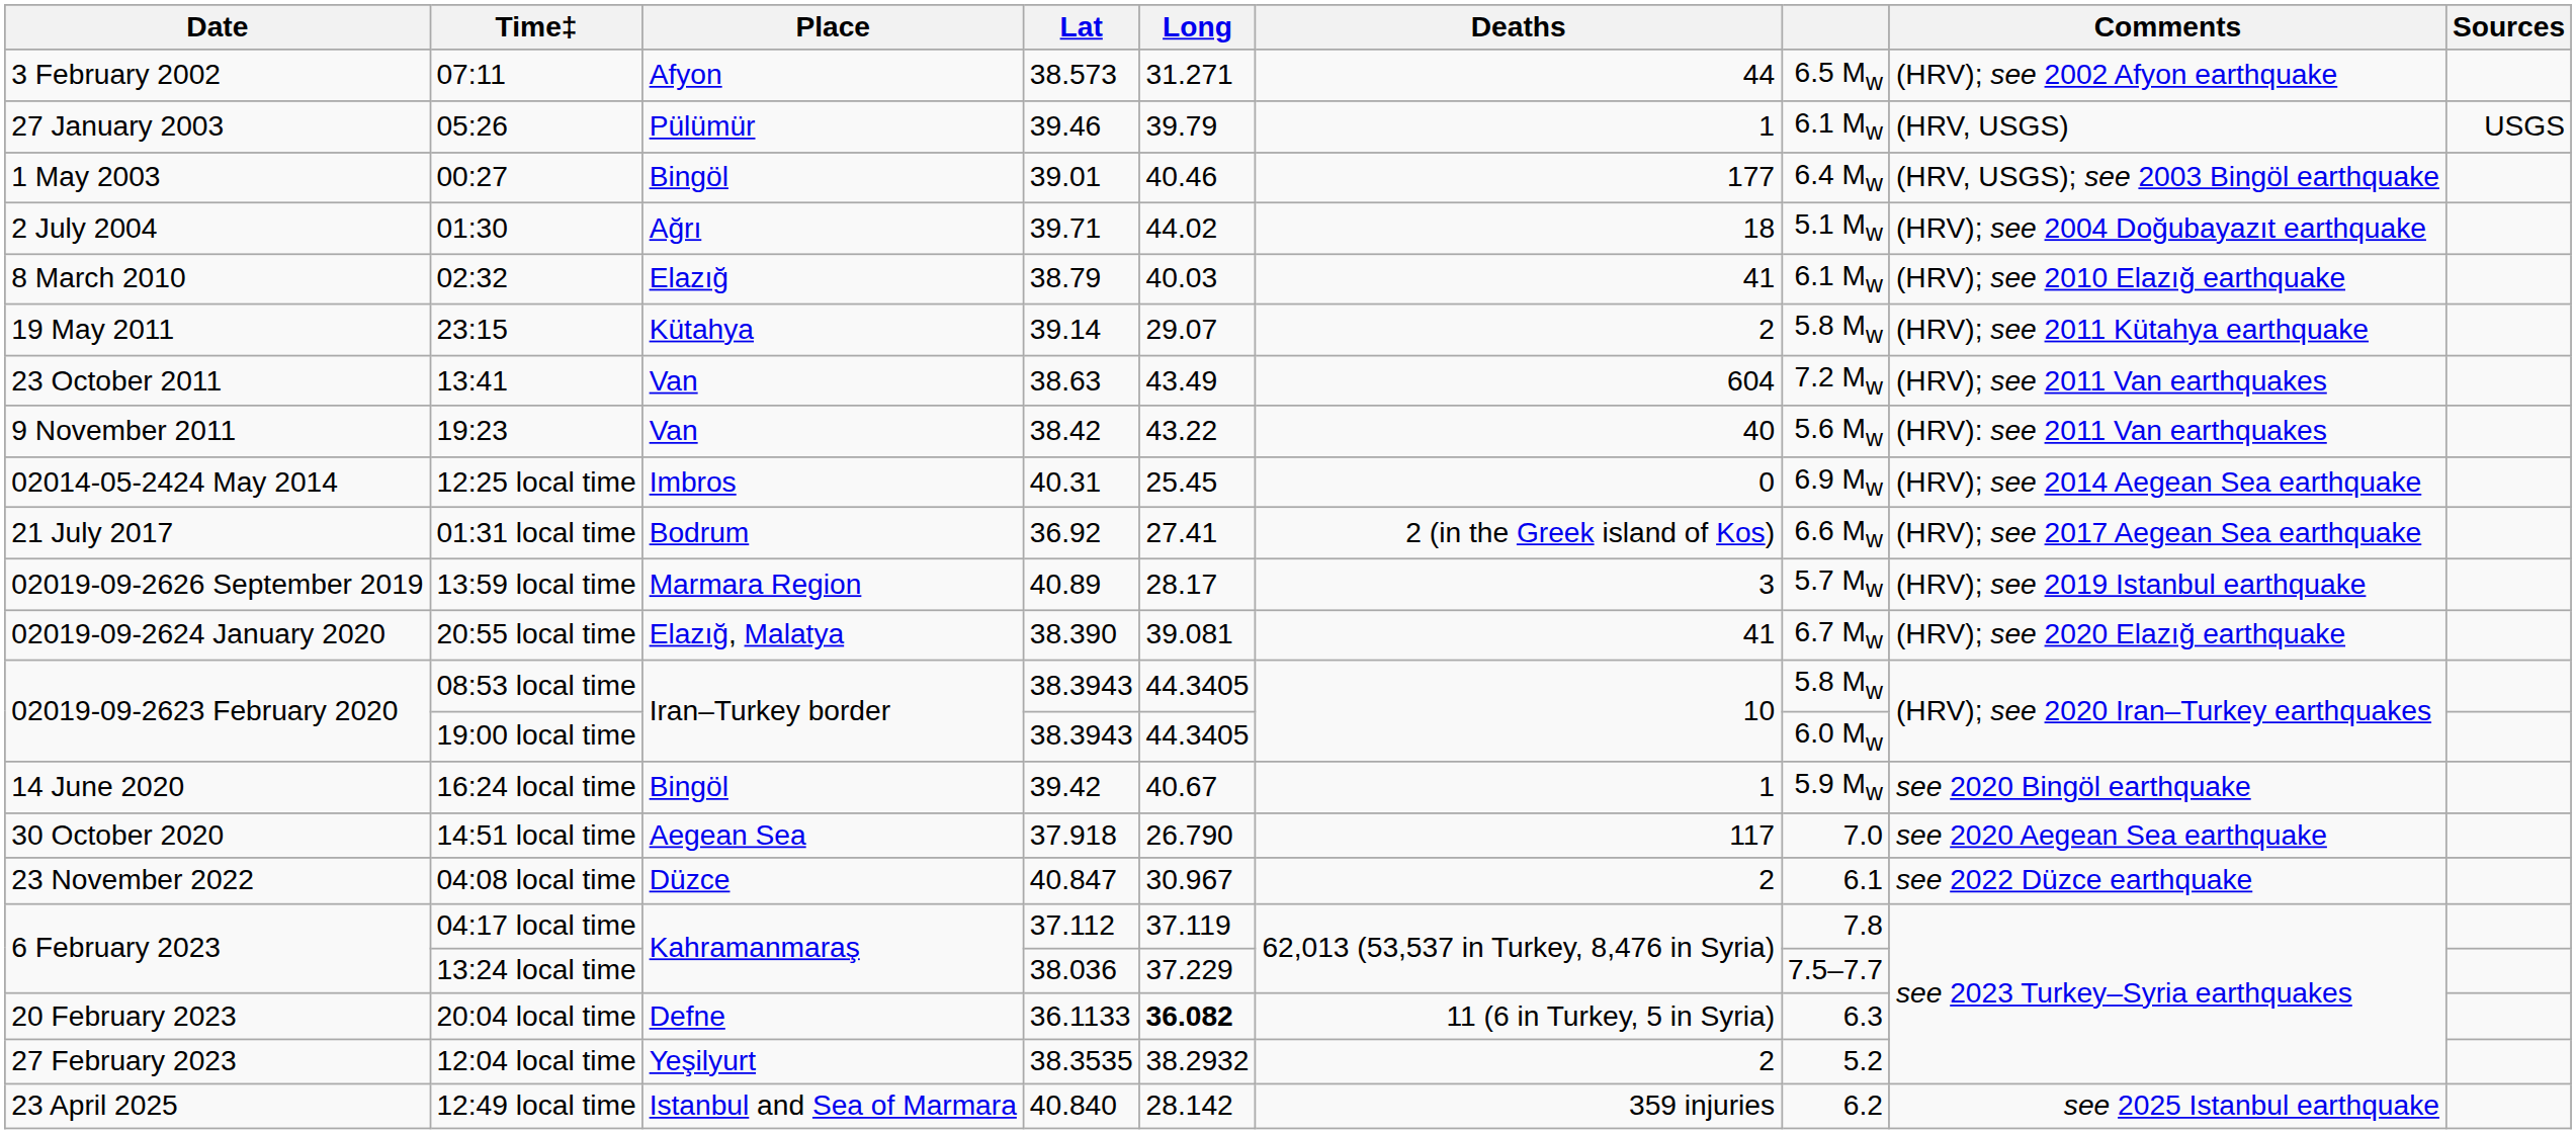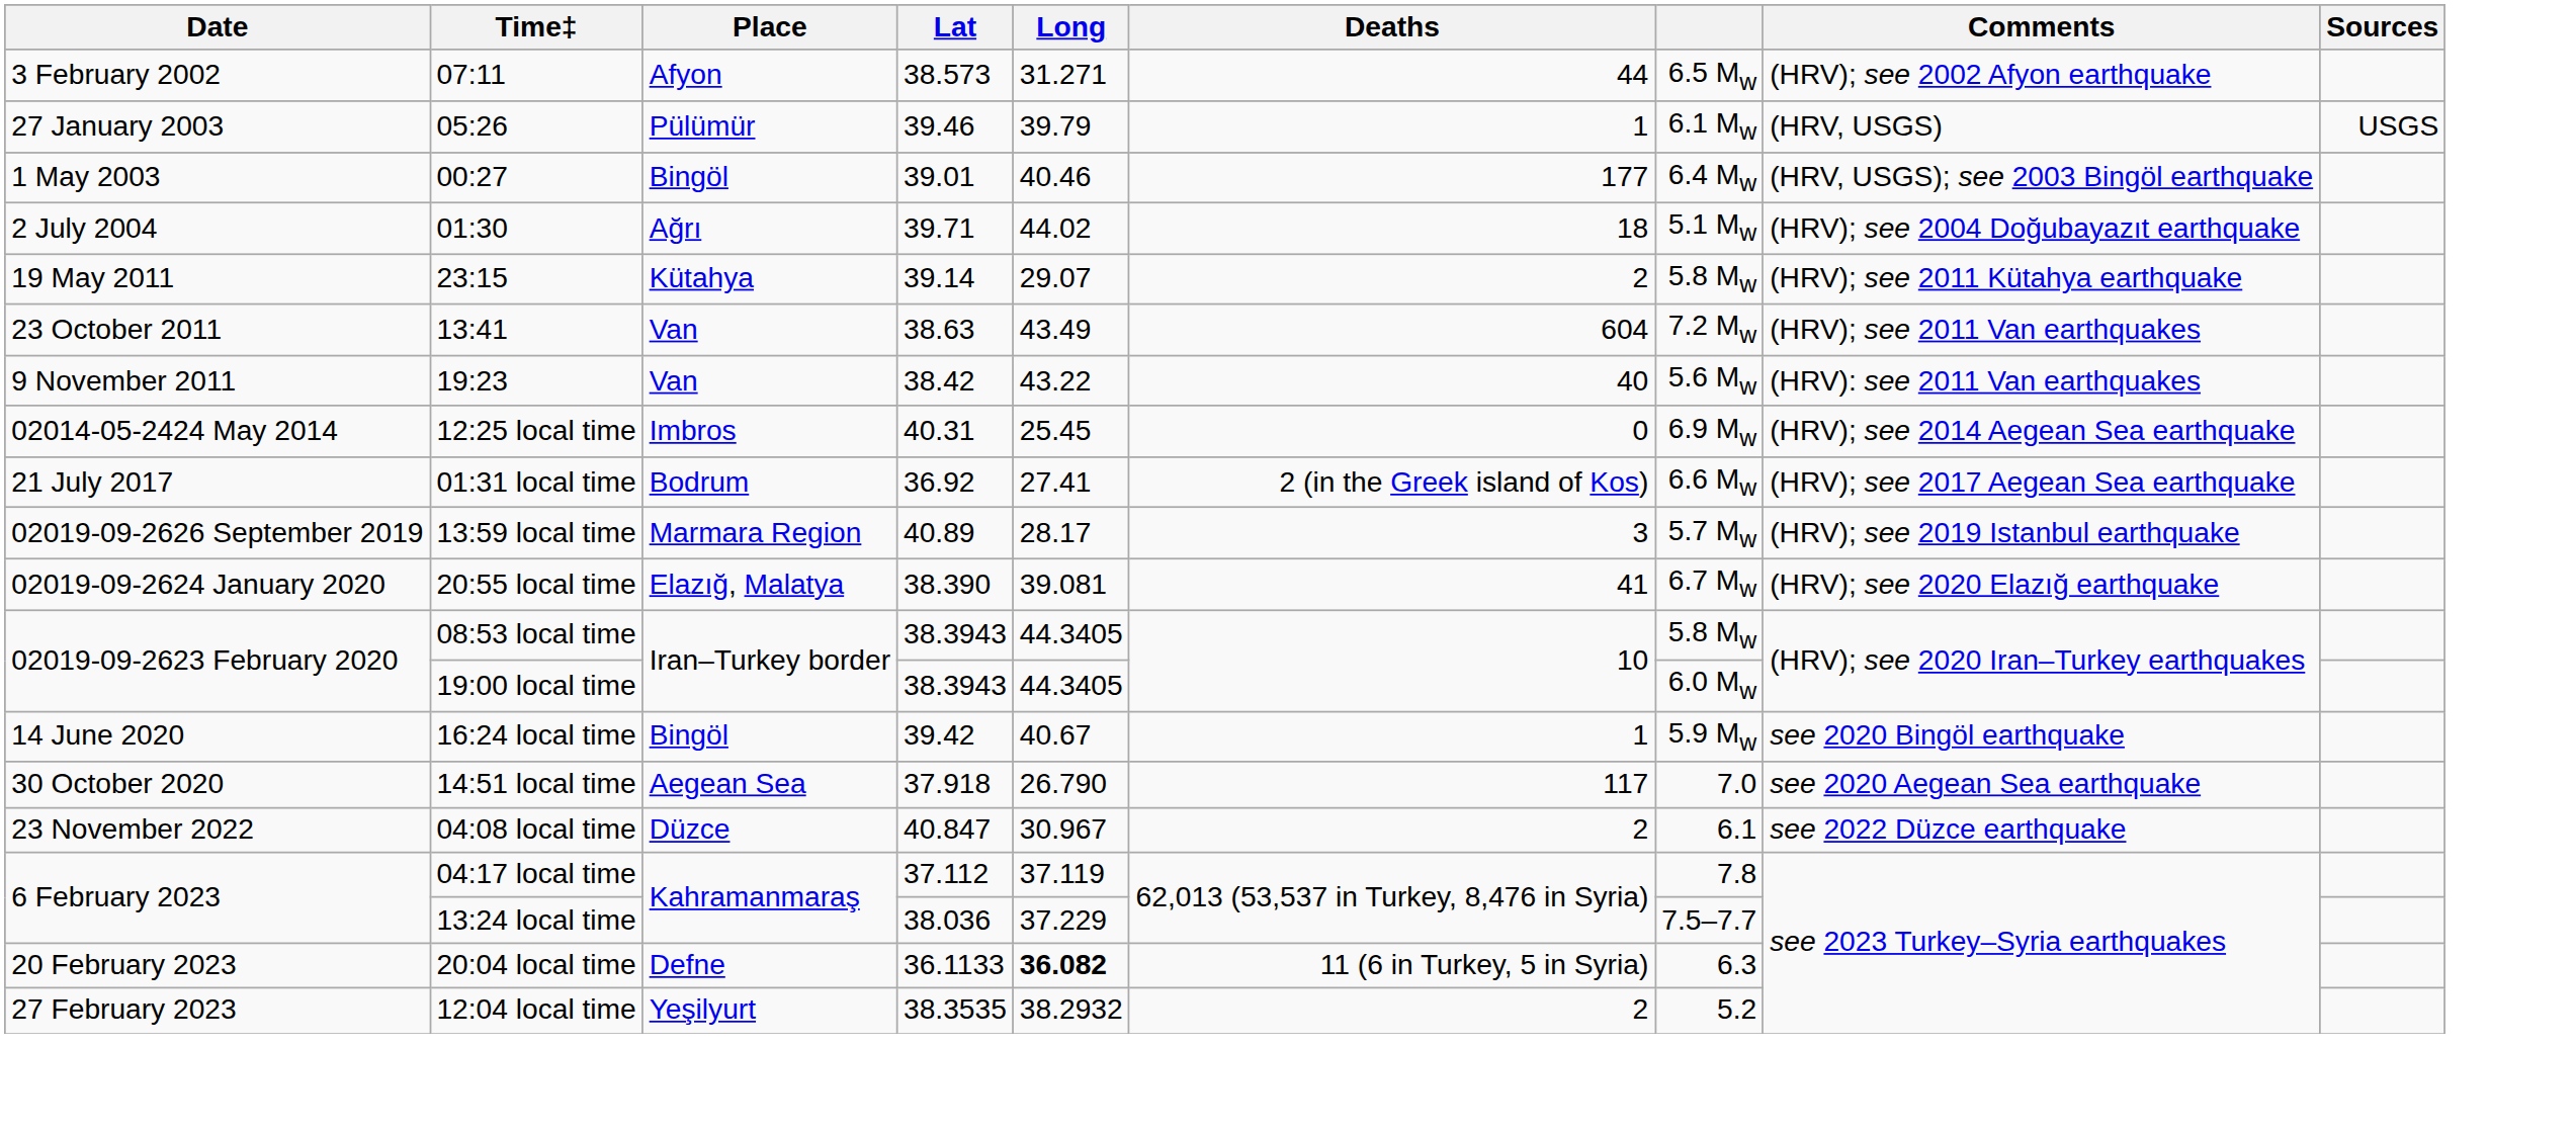 <table class="wikitable sortable">
 <tr>
 <th>Date</th>
 <th>Time‡</th>
 <th>Place</th>
 <th><a href='#'>Lat</a></th>
 <th><a href='#'>Long</a></th>
 <th data-sort-type=number>Deaths</th>
 <th></th>
 <th>Comments</th>
 <th>Sources<br></th>
 </tr>
 <tr>
 <td>3 February 2002</td>
 <td>07:11</td>
 <td><a href='#'>Afyon</a></td>
 <td>38.573</td>
 <td>31.271</td>
 <td align="right">44</td>
 <td align="right">6.5 M<sub>w</sub></td>
 <td>(HRV); <em>see</em> <a href='#'>2002 Afyon earthquake</a></td>
 <td align="right"></td>
 </tr>
 <tr>
 <td>27 January 2003</td>
 <td>05:26</td>
 <td><a href='#'>Pülümür</a></td>
 <td>39.46</td>
 <td>39.79</td>
 <td align="right">1</td>
 <td align="right">6.1 M<sub>w</sub></td>
 <td>(HRV, USGS)</td>
 <td align="right">USGS</td>
 </tr>
 <tr>
 <td>1 May 2003</td>
 <td>00:27</td>
 <td><a href='#'>Bingöl</a></td>
 <td>39.01</td>
 <td>40.46</td>
 <td align="right">177</td>
 <td align="right">6.4 M<sub>w</sub></td>
 <td>(HRV, USGS); <em>see</em> <a href='#'>2003 Bingöl earthquake</a></td>
 <td align="right"></td>
 </tr>
 <tr>
 <td>2 July 2004</td>
 <td>01:30</td>
 <td><a href='#'>Ağrı</a></td>
 <td>39.71</td>
 <td>44.02</td>
 <td align="right">18</td>
 <td align="right">5.1 M<sub>w</sub></td>
 <td>(HRV); <em>see</em> <a href='#'>2004 Doğubayazıt earthquake</a></td>
-<td align="right"></td>
-</tr>
-<tr>
-<td>8 March 2010</td>
-<td>02:32</td>
-<td><a href='#'>Elazığ</a></td>
-<td>38.79</td>
-<td>40.03</td>
-<td align="right">41</td>
-<td align="right">6.1 M<sub>w</sub></td>
-<td>(HRV); <em>see</em> <a href='#'>2010 Elazığ earthquake</a></td>
 <td align="right"></td>
 </tr>
 <tr>
 <td>19 May 2011</td>
 <td>23:15</td>
 <td><a href='#'>Kütahya</a></td>
 <td>39.14</td>
 <td>29.07</td>
 <td align="right">2</td>
 <td align="right">5.8 M<sub>w</sub></td>
 <td>(HRV); <em>see</em> <a href='#'>2011 Kütahya earthquake</a></td>
 <td align="right"></td>
 </tr>
 <tr>
 <td>23 October 2011</td>
 <td>13:41</td>
 <td><a href='#'>Van</a></td>
 <td>38.63</td>
 <td>43.49</td>
 <td align="right">604</td>
 <td align="right">7.2 M<sub>w</sub></td>
 <td>(HRV); <em>see</em> <a href='#'>2011 Van earthquakes</a></td>
 <td align="right"></td>
 </tr>
 <tr>
 <td>9 November 2011</td>
 <td>19:23</td>
 <td><a href='#'>Van</a></td>
 <td>38.42</td>
 <td>43.22</td>
 <td align="right">40</td>
 <td align="right">5.6 M<sub>w</sub></td>
 <td>(HRV): <em>see</em> <a href='#'>2011 Van earthquakes</a></td>
 <td align="right"></td>
 </tr>
 <tr>
 <td><span>02014-05-24</span>24 May 2014</td>
 <td>12:25 local time</td>
 <td><a href='#'>Imbros</a></td>
 <td>40.31</td>
 <td>25.45</td>
 <td align="right">0</td>
 <td align="right">6.9 M<sub>w</sub></td>
 <td>(HRV); <em>see</em> <a href='#'>2014 Aegean Sea earthquake</a></td>
 <td align="right"></td>
 </tr>
 <tr>
 <td>21 July 2017</td>
 <td>01:31 local time</td>
 <td><a href='#'>Bodrum</a></td>
 <td>36.92</td>
 <td>27.41</td>
 <td align="right">2 (in the <a href='#'>Greek</a> island of <a href='#'>Kos</a>)</td>
 <td align="right">6.6 M<sub>w</sub></td>
 <td>(HRV); <em>see</em> <a href='#'>2017 Aegean Sea earthquake</a></td>
 <td align="right"></td>
 </tr>
 <tr>
 <td><span>02019-09-26</span>26 September 2019</td>
 <td>13:59 local time</td>
 <td><a href='#'>Marmara Region</a></td>
 <td>40.89</td>
 <td>28.17</td>
 <td align="right">3</td>
 <td align="right">5.7 M<sub>w</sub></td>
 <td>(HRV); <em>see</em> <a href='#'>2019 Istanbul earthquake</a></td>
 <td align="right"></td>
 </tr>
 <tr>
 <td><span>02019-09-26</span>24 January 2020</td>
 <td>20:55 local time</td>
 <td><a href='#'>Elazığ</a>, <a href='#'>Malatya</a></td>
 <td>38.390</td>
 <td>39.081</td>
 <td align="right">41</td>
 <td align="right">6.7 M<sub>w</sub></td>
 <td>(HRV); <em>see</em> <a href='#'>2020 Elazığ earthquake</a></td>
 <td align="right"></td>
 </tr>
 <tr>
 <td rowspan="2"><span>02019-09-26</span>23 February 2020</td>
 <td>08:53 local time</td>
 <td rowspan="2">Iran–Turkey border</td>
 <td>38.3943</td>
 <td>44.3405</td>
 <td rowspan="2" align="right">10</td>
 <td align="right">5.8 M<sub>w</sub></td>
 <td rowspan="2">(HRV); <em>see</em> <a href='#'>2020 Iran–Turkey earthquakes</a></td>
 <td align="right"></td>
 </tr>
 <tr>
 <td>19:00 local time</td>
 <td>38.3943</td>
 <td>44.3405</td>
 <td align="right">6.0 M<sub>w</sub></td>
 <td align="right"></td>
 </tr>
 <tr>
 <td>14 June 2020</td>
 <td>16:24 local time</td>
 <td><a href='#'>Bingöl</a></td>
 <td>39.42</td>
 <td>40.67</td>
 <td align="right">1</td>
 <td align="right">5.9 M<sub>w</sub></td>
 <td><em>see</em> <a href='#'>2020 Bingöl earthquake</a></td>
 <td align="right"></td>
 </tr>
 <tr>
 <td>30 October 2020</td>
 <td>14:51 local time</td>
 <td><a href='#'>Aegean Sea</a></td>
 <td>37.918</td>
 <td>26.790</td>
 <td align="right">117</td>
 <td align="right">7.0 </td>
 <td><em>see</em> <a href='#'>2020 Aegean Sea earthquake</a></td>
 <td align="right"></td>
 </tr>
 <tr>
 <td>23 November 2022</td>
 <td>04:08 local time</td>
 <td><a href='#'>Düzce</a></td>
 <td>40.847</td>
 <td>30.967</td>
 <td align="right">2</td>
 <td align="right">6.1 </td>
 <td><em>see</em> <a href='#'>2022 Düzce earthquake</a></td>
 <td align="right"></td>
 </tr>
 <tr>
 <td rowspan="2">6 February 2023</td>
 <td>04:17 local time</td>
 <td rowspan="2"><a href='#'>Kahramanmaraş</a></td>
 <td>37.112</td>
 <td>37.119</td>
 <td rowspan="2" align="right">62,013 (53,537 in Turkey, 8,476 in Syria)</td>
 <td align="right">7.8 </td>
 <td rowspan="4"><em>see</em> <a href='#'>2023 Turkey–Syria earthquakes</a></td>
 <td align="right"><br></td>
 </tr>
 <tr>
 <td>13:24 local time</td>
 <td>38.036</td>
 <td>37.229</td>
 <td align="right">7.5–7.7 </td>
 <td align="right"><br></td>
 </tr>
 <tr>
 <td>20 February 2023</td>
 <td>20:04 local time</td>
 <td><a href='#'>Defne</a></td>
 <td>36.1133</td>
 <td><strong>36.082</strong></td>
 <td align="right">11 (6 in Turkey, 5 in Syria)</td>
 <td align="right">6.3 </td>
 <td align="right"></td>
 </tr>
 <tr>
 <td>27 February 2023</td>
 <td>12:04 local time</td>
 <td><a href='#'>Yeşilyurt</a></td>
 <td>38.3535</td>
 <td>38.2932</td>
 <td align="right">2</td>
 <td align="right">5.2 </td>
 <td align="right"></td>
 </tr>
-<tr>
-<td>23 April 2025</td>
-<td>12:49 local time</td>
-<td><a href='#'>Istanbul</a> and <a href='#'>Sea of Marmara</a></td>
-<td>40.840</td>
-<td>28.142</td>
-<td align="right">359 injuries</td>
-<td align="right">6.2 </td>
-<td align="right"><em>see</em> <a href='#'>2025 Istanbul earthquake</a></td>
-<td align="right"></td>
-</tr>
 </table>
